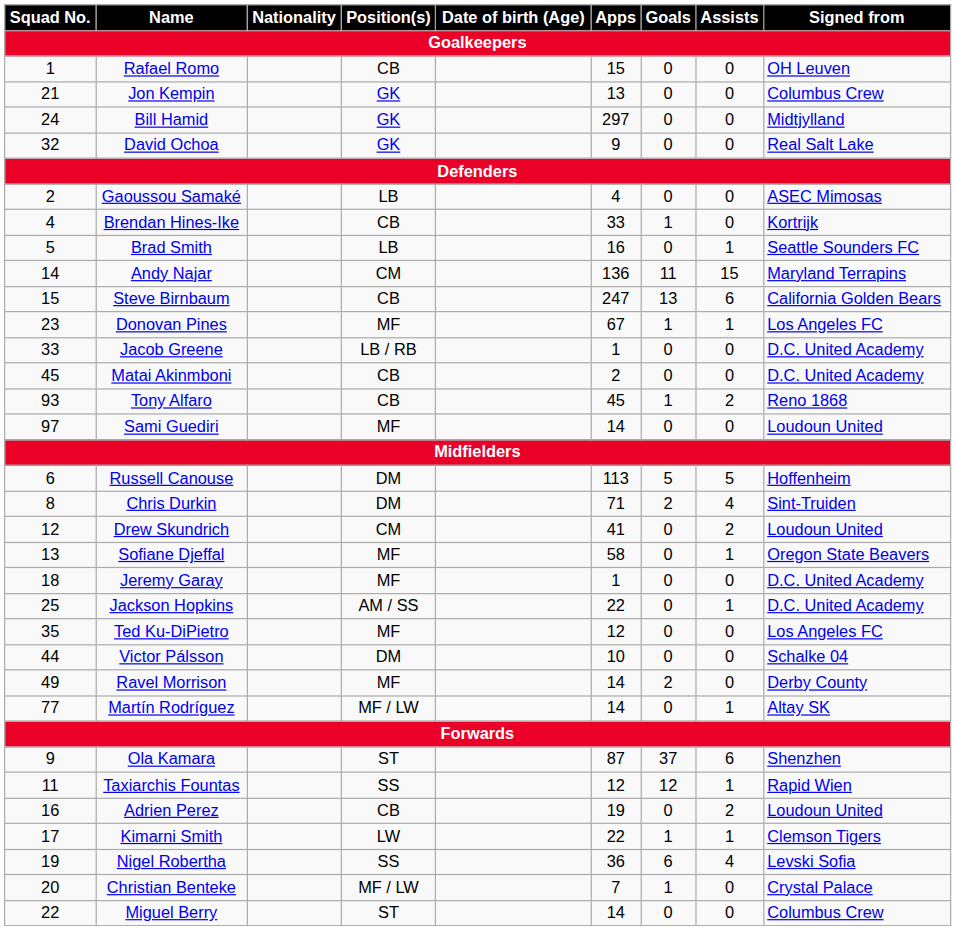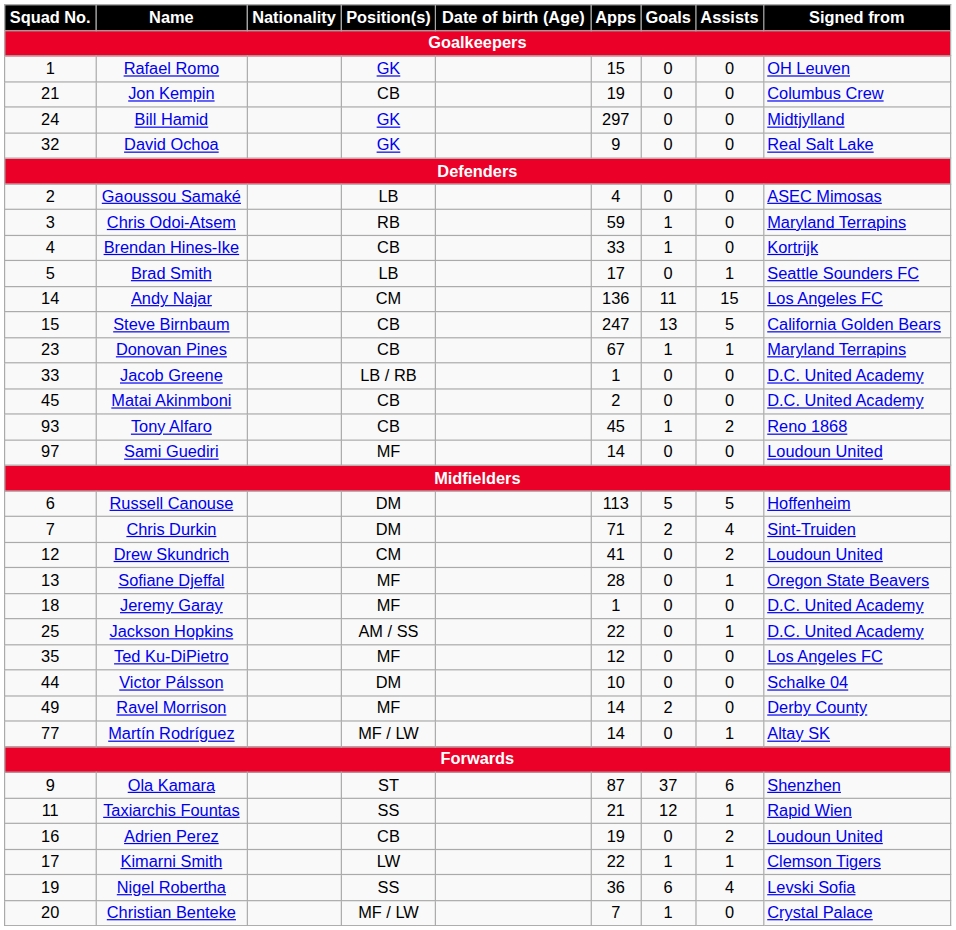 <table class="wikitable" style="text-align:center; font-size:86%; width:90%;">
 <tr>
 <th style="background:#000000; color:white; text-align:center;">Squad No.</th>
 <th style="background:#000000; color:white; text-align:center;">Name</th>
 <th style="background:#000000; color:white; text-align:center;">Nationality</th>
 <th style="background:#000000; color:white; text-align:center;">Position(s)</th>
 <th style="background:#000000; color:white; text-align:center;">Date of birth (Age)</th>
 <th style="background:#000000; color:white; text-align:center;">Apps</th>
 <th style="background:#000000; color:white; text-align:center;">Goals</th>
 <th style="background:#000000; color:white; text-align:center;">Assists</th>
 <th style="background:#000000; color:white; text-align:center;">Signed from</th>
 </tr>
 <tr>
 <th colspan="9" style="background:#EB0027; color:white; text-align:center"><strong>Goalkeepers</strong></th>
 </tr>
 <tr>
 <td>1</td>
 <td><a href='#'>Rafael Romo</a></td>
 <td></td>
-<td>CB</td>
+<td><a href='#'>GK</a></td>
 <td></td>
 <td>15</td>
 <td>0</td>
 <td>0</td>
 <td align="left"> <a href='#'>OH Leuven</a></td>
 </tr>
 <tr>
 <td>21</td>
 <td><a href='#'>Jon Kempin</a></td>
 <td></td>
-<td><a href='#'>GK</a></td>
+<td>CB</td>
 <td></td>
-<td>13</td>
+<td>19</td>
 <td>0</td>
 <td>0</td>
 <td align="left"> <a href='#'>Columbus Crew</a></td>
 </tr>
 <tr>
 <td>24</td>
 <td><a href='#'>Bill Hamid</a></td>
 <td></td>
 <td><a href='#'>GK</a></td>
 <td></td>
 <td>297</td>
 <td>0</td>
 <td>0</td>
 <td align="left"> <a href='#'>Midtjylland</a></td>
 </tr>
 <tr>
 <td>32</td>
 <td><a href='#'>David Ochoa</a></td>
 <td></td>
 <td><a href='#'>GK</a></td>
 <td></td>
 <td>9</td>
 <td>0</td>
 <td>0</td>
 <td align="left"> <a href='#'>Real Salt Lake</a></td>
 </tr>
 <tr>
 <th colspan="9" style="background:#EB0027; color:white; text-align:center"><strong>Defenders</strong></th>
 </tr>
 <tr>
 <td>2</td>
 <td><a href='#'>Gaoussou Samaké</a></td>
 <td></td>
 <td>LB</td>
 <td></td>
 <td>4</td>
 <td>0</td>
 <td>0</td>
 <td align="left"> <a href='#'>ASEC Mimosas</a></td>
 </tr>
 <tr>
+<td>3</td>
+<td><a href='#'>Chris Odoi-Atsem</a></td>
+<td></td>
+<td>RB</td>
+<td></td>
+<td>59</td>
+<td>1</td>
+<td>0</td>
+<td align="left"> <a href='#'>Maryland Terrapins</a></td>
+</tr>
+<tr>
 <td>4</td>
 <td><a href='#'>Brendan Hines-Ike</a></td>
 <td></td>
 <td>CB</td>
 <td></td>
 <td>33</td>
 <td>1</td>
 <td>0</td>
 <td align="left"> <a href='#'>Kortrijk</a></td>
 </tr>
 <tr>
 <td>5</td>
 <td><a href='#'>Brad Smith</a></td>
 <td></td>
 <td>LB</td>
 <td></td>
-<td>16</td>
+<td>17</td>
 <td>0</td>
 <td>1</td>
 <td align="left"> <a href='#'>Seattle Sounders FC</a></td>
 </tr>
 <tr>
 <td>14</td>
 <td><a href='#'>Andy Najar</a></td>
 <td></td>
 <td>CM</td>
 <td></td>
 <td>136</td>
 <td>11</td>
 <td>15</td>
-<td align="left"> <a href='#'>Maryland Terrapins</a></td>
+<td align="left"> <a href='#'>Los Angeles FC</a></td>
 </tr>
 <tr>
 <td>15</td>
 <td><a href='#'>Steve Birnbaum</a></td>
 <td></td>
 <td>CB</td>
 <td></td>
 <td>247</td>
 <td>13</td>
-<td>6</td>
+<td>5</td>
 <td align="left"> <a href='#'>California Golden Bears</a></td>
 </tr>
 <tr>
 <td>23</td>
 <td><a href='#'>Donovan Pines</a></td>
 <td></td>
-<td>MF</td>
+<td>CB</td>
 <td></td>
 <td>67</td>
 <td>1</td>
 <td>1</td>
-<td align="left"> <a href='#'>Los Angeles FC</a></td>
+<td align="left"> <a href='#'>Maryland Terrapins</a></td>
 </tr>
 <tr>
 <td>33</td>
 <td><a href='#'>Jacob Greene</a></td>
 <td></td>
 <td>LB / RB</td>
 <td></td>
 <td>1</td>
 <td>0</td>
 <td>0</td>
 <td align="left"> <a href='#'>D.C. United Academy</a></td>
 </tr>
 <tr>
 <td>45</td>
 <td><a href='#'>Matai Akinmboni</a></td>
 <td></td>
 <td>CB</td>
 <td></td>
 <td>2</td>
 <td>0</td>
 <td>0</td>
 <td align="left"> <a href='#'>D.C. United Academy</a></td>
 </tr>
 <tr>
 <td>93</td>
 <td><a href='#'>Tony Alfaro</a></td>
 <td></td>
 <td>CB</td>
 <td></td>
 <td>45</td>
 <td>1</td>
 <td>2</td>
 <td align="left"> <a href='#'>Reno 1868</a></td>
 </tr>
 <tr>
 <td>97</td>
 <td><a href='#'>Sami Guediri</a></td>
 <td></td>
 <td>MF</td>
 <td></td>
 <td>14</td>
 <td>0</td>
 <td>0</td>
 <td align="left"> <a href='#'>Loudoun United</a></td>
 </tr>
 <tr>
 <th colspan="9" style="background:#EB0027; color:white; text-align:center"><strong>Midfielders</strong></th>
 </tr>
 <tr>
 <td>6</td>
 <td><a href='#'>Russell Canouse</a></td>
 <td></td>
 <td>DM</td>
 <td></td>
 <td>113</td>
 <td>5</td>
 <td>5</td>
 <td align="left"> <a href='#'>Hoffenheim</a></td>
 </tr>
 <tr>
-<td>8</td>
+<td>7</td>
 <td><a href='#'>Chris Durkin</a></td>
 <td></td>
 <td>DM</td>
 <td></td>
 <td>71</td>
 <td>2</td>
 <td>4</td>
 <td align="left"> <a href='#'>Sint-Truiden</a></td>
 </tr>
 <tr>
 <td>12</td>
 <td><a href='#'>Drew Skundrich</a></td>
 <td></td>
 <td>CM</td>
 <td></td>
 <td>41</td>
 <td>0</td>
 <td>2</td>
 <td align="left"> <a href='#'>Loudoun United</a></td>
 </tr>
 <tr>
 <td>13</td>
 <td><a href='#'>Sofiane Djeffal</a></td>
 <td></td>
 <td>MF</td>
 <td></td>
-<td>58</td>
+<td>28</td>
 <td>0</td>
 <td>1</td>
 <td align="left"> <a href='#'>Oregon State Beavers</a></td>
 </tr>
 <tr>
 <td>18</td>
 <td><a href='#'>Jeremy Garay</a></td>
 <td></td>
 <td>MF</td>
 <td></td>
 <td>1</td>
 <td>0</td>
 <td>0</td>
 <td align="left"> <a href='#'>D.C. United Academy</a></td>
 </tr>
 <tr>
 <td>25</td>
 <td><a href='#'>Jackson Hopkins</a></td>
 <td></td>
 <td>AM / SS</td>
 <td></td>
 <td>22</td>
 <td>0</td>
 <td>1</td>
 <td align="left"> <a href='#'>D.C. United Academy</a></td>
 </tr>
 <tr>
 <td>35</td>
 <td><a href='#'>Ted Ku-DiPietro</a></td>
 <td></td>
 <td>MF</td>
 <td></td>
 <td>12</td>
 <td>0</td>
 <td>0</td>
 <td align="left"> <a href='#'>Los Angeles FC</a></td>
 </tr>
 <tr>
 <td>44</td>
 <td><a href='#'>Victor Pálsson</a></td>
 <td></td>
 <td>DM</td>
 <td></td>
 <td>10</td>
 <td>0</td>
 <td>0</td>
 <td align="left"> <a href='#'>Schalke 04</a></td>
 </tr>
 <tr>
 <td>49</td>
 <td><a href='#'>Ravel Morrison</a></td>
 <td></td>
 <td>MF</td>
 <td></td>
 <td>14</td>
 <td>2</td>
 <td>0</td>
 <td align="left"> <a href='#'>Derby County</a></td>
 </tr>
 <tr>
 <td>77</td>
 <td><a href='#'>Martín Rodríguez</a></td>
 <td></td>
 <td>MF / LW</td>
 <td></td>
 <td>14</td>
 <td>0</td>
 <td>1</td>
 <td align="left"> <a href='#'>Altay SK</a></td>
 </tr>
 <tr>
 <th colspan="9" style="background:#EB0027; color:white; text-align:center"><strong>Forwards</strong></th>
 </tr>
 <tr>
 <td>9</td>
 <td><a href='#'>Ola Kamara</a></td>
 <td></td>
 <td>ST</td>
 <td></td>
 <td>87</td>
 <td>37</td>
 <td>6</td>
 <td align="left"> <a href='#'>Shenzhen</a></td>
 </tr>
 <tr>
 <td>11</td>
 <td><a href='#'>Taxiarchis Fountas</a></td>
 <td></td>
 <td>SS</td>
 <td></td>
-<td>12</td>
+<td>21</td>
 <td>12</td>
 <td>1</td>
 <td align="left"> <a href='#'>Rapid Wien</a></td>
 </tr>
 <tr>
 <td>16</td>
 <td><a href='#'>Adrien Perez</a></td>
 <td></td>
 <td>CB</td>
 <td></td>
 <td>19</td>
 <td>0</td>
 <td>2</td>
 <td align="left"> <a href='#'>Loudoun United</a></td>
 </tr>
 <tr>
 <td>17</td>
 <td><a href='#'>Kimarni Smith</a></td>
 <td></td>
 <td>LW</td>
 <td></td>
 <td>22</td>
 <td>1</td>
 <td>1</td>
 <td align="left"> <a href='#'>Clemson Tigers</a></td>
 </tr>
 <tr>
 <td>19</td>
 <td><a href='#'>Nigel Robertha</a></td>
 <td></td>
 <td>SS</td>
 <td></td>
 <td>36</td>
 <td>6</td>
 <td>4</td>
 <td align="left"> <a href='#'>Levski Sofia</a></td>
 </tr>
 <tr>
 <td>20</td>
 <td><a href='#'>Christian Benteke</a></td>
 <td></td>
 <td>MF / LW</td>
 <td></td>
 <td>7</td>
 <td>1</td>
 <td>0</td>
 <td align="left"> <a href='#'>Crystal Palace</a></td>
 </tr>
-<tr>
-<td>22</td>
-<td><a href='#'>Miguel Berry</a></td>
-<td></td>
-<td>ST</td>
-<td></td>
-<td>14</td>
-<td>0</td>
-<td>0</td>
-<td align="left"> <a href='#'>Columbus Crew</a></td>
-</tr>
 </table>
